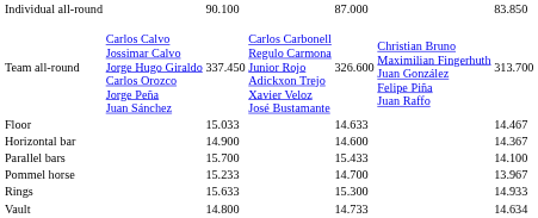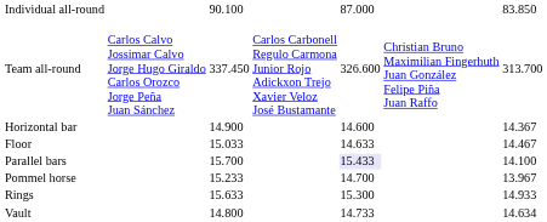 <table>
 <tr>
 <td>Individual all-round</td>
 <td></td>
 <td>90.100</td>
 <td></td>
 <td>87.000</td>
 <td></td>
 <td>83.850</td>
 </tr>
 <tr>
 <td>Team all-round</td>
 <td><br><a href='#'>Carlos Calvo</a><br><a href='#'>Jossimar Calvo</a><br><a href='#'>Jorge Hugo Giraldo</a><br><a href='#'>Carlos Orozco</a><br><a href='#'>Jorge Peña</a><br><a href='#'>Juan Sánchez</a></td>
 <td>337.450</td>
 <td><br><a href='#'>Carlos Carbonell</a><br><a href='#'>Regulo Carmona</a><br><a href='#'>Junior Rojo</a><br><a href='#'>Adickxon Trejo</a><br><a href='#'>Xavier Veloz</a><br><a href='#'>José Bustamante</a></td>
 <td>326.600</td>
 <td><br><a href='#'>Christian Bruno</a><br><a href='#'>Maximilian Fingerhuth</a><br><a href='#'>Juan González</a><br><a href='#'>Felipe Piña</a><br><a href='#'>Juan Raffo</a></td>
 <td>313.700</td>
 </tr>
 <tr>
+<td>Horizontal bar</td>
+<td></td>
+<td>14.900</td>
+<td></td>
+<td>14.600</td>
+<td></td>
+<td>14.367</td>
+</tr>
+<tr>
 <td>Floor</td>
 <td></td>
 <td>15.033</td>
 <td></td>
 <td>14.633</td>
 <td></td>
 <td>14.467</td>
 </tr>
 <tr>
-<td>Horizontal bar</td>
-<td></td>
-<td>14.900</td>
-<td></td>
-<td>14.600</td>
-<td></td>
-<td>14.367</td>
-</tr>
-<tr>
 <td>Parallel bars</td>
 <td></td>
 <td>15.700</td>
 <td></td>
-<td>15.433</td>
+<td style="background: lavender;">15.433</td>
 <td></td>
 <td>14.100</td>
 </tr>
 <tr>
 <td>Pommel horse</td>
 <td></td>
 <td>15.233</td>
 <td></td>
 <td>14.700</td>
 <td><br></td>
 <td>13.967</td>
 </tr>
 <tr>
 <td>Rings</td>
 <td></td>
 <td>15.633</td>
 <td></td>
 <td>15.300</td>
 <td></td>
 <td>14.933</td>
 </tr>
 <tr>
 <td>Vault</td>
 <td></td>
 <td>14.800</td>
 <td></td>
 <td>14.733</td>
 <td></td>
 <td>14.634</td>
 </tr>
 </table>
